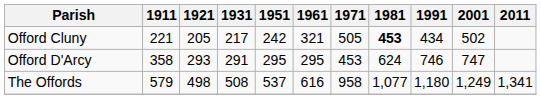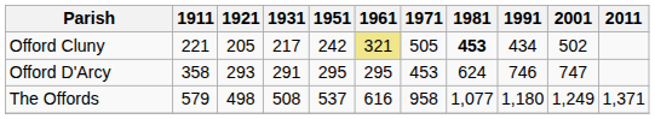 <table class="wikitable" style="text-align:center;">
 <tr>
 <th width="150">Parish<br></th>
 <th width="30">1911<br></th>
 <th width="30">1921<br></th>
 <th width="30">1931<br></th>
 <th width="30">1951<br></th>
 <th width="30">1961<br></th>
 <th width="30">1971<br></th>
 <th width="30">1981<br></th>
 <th width="30">1991<br></th>
 <th width="30">2001<br></th>
 <th width="30">2011 <br></th>
 </tr>
 <tr>
 <td align=left>Offord Cluny</td>
 <td align="center">221</td>
 <td align="center">205</td>
 <td align="center">217</td>
 <td align="center">242</td>
-<td align="center">321</td>
+<td align="center" style="background: khaki;">321</td>
 <td align="center">505</td>
 <td align="center"><strong>453</strong></td>
 <td align="center">434</td>
 <td align="center">502</td>
 <td align="center"></td>
 </tr>
 <tr>
 <td align=left>Offord D'Arcy</td>
 <td align="center">358</td>
 <td align="center">293</td>
 <td align="center">291</td>
 <td align="center">295</td>
 <td align="center">295</td>
 <td align="center">453</td>
 <td align="center">624</td>
 <td align="center">746</td>
 <td align="center">747</td>
 <td align="center"></td>
 </tr>
 <tr>
 <td align=left>The Offords</td>
 <td align="center">579</td>
 <td align="center">498</td>
 <td align="center">508</td>
 <td align="center">537</td>
 <td align="center">616</td>
 <td align="center">958</td>
 <td align="center">1,077</td>
 <td align="center">1,180</td>
 <td align="center">1,249</td>
-<td align="center">1,341</td>
+<td align="center">1,371</td>
 </tr>
 <tr>
 </tr>
 </table>
